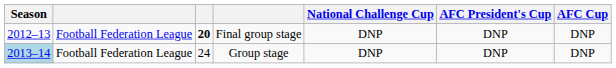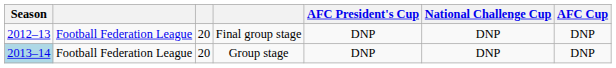 <table class="wikitable" style="text-align:center">
 <tr>
 <th>Season</th>
 <th></th>
 <th></th>
 <th></th>
+<th colspan="1"><a href='#'>AFC President's Cup</a></th>
 <th><a href='#'>National Challenge Cup</a></th>
-<th colspan="1"><a href='#'>AFC President's Cup</a></th>
 <th colspan="1"><a href='#'>AFC Cup</a></th>
 </tr>
 <tr>
 <td align="center"><a href='#'>2012–13</a></td>
 <td align="center"><a href='#'>Football Federation League</a></td>
-<td align="center"><strong>20</strong></td>
+<td align="center">20</td>
 <td align="center">Final group stage</td>
 <td align="center">DNP</td>
 <td align="center">DNP</td>
 <td align="center">DNP</td>
 </tr>
 <tr>
 <td style="background: lightblue;"><a href='#'>2013–14</a></td>
 <td>Football Federation League</td>
-<td>24</td>
+<td>20</td>
 <td>Group stage</td>
 <td>DNP</td>
 <td>DNP</td>
 <td>DNP</td>
 </tr>
 </table>
